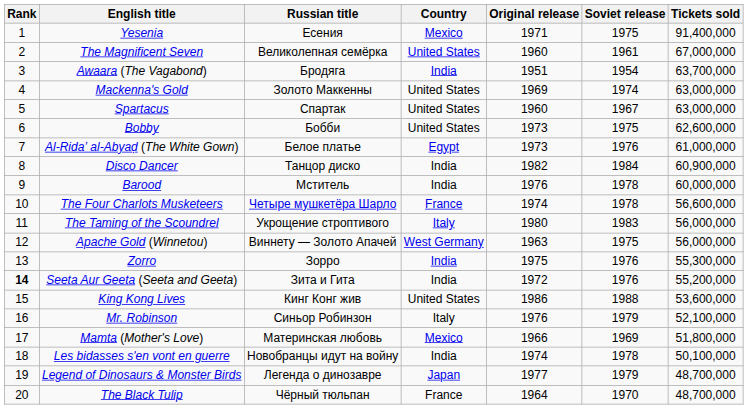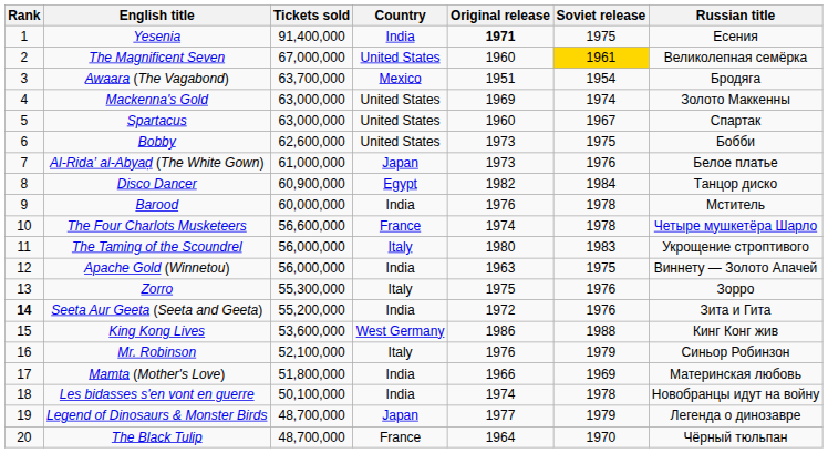 <table class="wikitable sortable" style="text-align:center">
 <tr>
 <th>Rank</th>
 <th>English title</th>
-<th>Russian title</th>
+<th>Tickets sold</th>
 <th>Country</th>
 <th>Original release</th>
 <th>Soviet release</th>
-<th>Tickets sold</th>
+<th>Russian title</th>
 </tr>
 <tr>
 <td>1</td>
 <td><em><a href='#'>Yesenia</a></em></td>
+<td>91,400,000</td>
+<td><a href='#'>India</a></td>
+<td><strong>1971</strong></td>
+<td>1975</td>
 <td>Есения</td>
-<td><a href='#'>Mexico</a></td>
-<td>1971</td>
-<td>1975</td>
-<td>91,400,000</td>
 </tr>
 <tr>
 <td>2</td>
 <td><em><a href='#'>The Magnificent Seven</a></em></td>
-<td>Великолепная семёрка</td>
+<td>67,000,000</td>
 <td><a href='#'>United States</a></td>
 <td>1960</td>
-<td>1961</td>
-<td>67,000,000</td>
+<td style="background: gold;">1961</td>
+<td>Великолепная семёрка</td>
 </tr>
 <tr>
 <td>3</td>
 <td><em><a href='#'>Awaara</a></em> (<em>The Vagabond</em>)</td>
-<td>Бродяга</td>
-<td><a href='#'>India</a></td>
+<td>63,700,000</td>
+<td><a href='#'>Mexico</a></td>
 <td>1951</td>
 <td>1954</td>
-<td>63,700,000</td>
+<td>Бродяга</td>
 </tr>
 <tr>
 <td>4</td>
 <td><em><a href='#'>Mackenna's Gold</a></em></td>
-<td>Золото Маккенны</td>
+<td>63,000,000</td>
 <td>United States</td>
 <td>1969</td>
 <td>1974</td>
-<td>63,000,000</td>
+<td>Золото Маккенны</td>
 </tr>
 <tr>
 <td>5</td>
 <td><em><a href='#'>Spartacus</a></em></td>
-<td>Спартак</td>
+<td>63,000,000</td>
 <td>United States</td>
 <td>1960</td>
 <td>1967</td>
-<td>63,000,000</td>
+<td>Спартак</td>
 </tr>
 <tr>
 <td>6</td>
 <td><em><a href='#'>Bobby</a></em></td>
-<td>Бобби</td>
+<td>62,600,000</td>
 <td>United States</td>
 <td>1973</td>
 <td>1975</td>
-<td>62,600,000</td>
+<td>Бобби</td>
 </tr>
 <tr>
 <td>7</td>
 <td><em><a href='#'>Al-Ridaʼ al-Abyaḍ</a></em> (<em>The White Gown</em>)</td>
-<td>Белое платье</td>
-<td><a href='#'>Egypt</a></td>
+<td>61,000,000</td>
+<td><a href='#'>Japan</a></td>
 <td>1973</td>
 <td>1976</td>
-<td>61,000,000</td>
+<td>Белое платье</td>
 </tr>
 <tr>
 <td>8</td>
 <td><em><a href='#'>Disco Dancer</a></em></td>
-<td>Танцор диско</td>
-<td>India</td>
+<td>60,900,000</td>
+<td><a href='#'>Egypt</a></td>
 <td>1982</td>
 <td>1984</td>
-<td>60,900,000</td>
+<td>Танцор диско</td>
 </tr>
 <tr>
 <td>9</td>
 <td><em><a href='#'>Barood</a></em></td>
-<td>Мститель</td>
+<td>60,000,000</td>
 <td>India</td>
 <td>1976</td>
 <td>1978</td>
-<td>60,000,000</td>
+<td>Мститель</td>
 </tr>
 <tr>
 <td>10</td>
 <td><em><a href='#'>The Four Charlots Musketeers</a></em></td>
-<td><a href='#'>Четыре мушкетёра Шарло</a></td>
+<td>56,600,000</td>
 <td><a href='#'>France</a></td>
 <td>1974</td>
 <td>1978</td>
-<td>56,600,000</td>
+<td><a href='#'>Четыре мушкетёра Шарло</a></td>
 </tr>
 <tr>
 <td>11</td>
 <td><em><a href='#'>The Taming of the Scoundrel</a></em></td>
-<td>Укрощение строптивого</td>
+<td>56,000,000</td>
 <td><a href='#'>Italy</a></td>
 <td>1980</td>
 <td>1983</td>
-<td>56,000,000</td>
+<td>Укрощение строптивого</td>
 </tr>
 <tr>
 <td>12</td>
 <td><em><a href='#'>Apache Gold</a></em> (<em>Winnetou</em>)</td>
-<td>Виннету — Золото Апачей</td>
-<td><a href='#'>West Germany</a></td>
+<td>56,000,000</td>
+<td>India</td>
 <td>1963</td>
 <td>1975</td>
-<td>56,000,000</td>
+<td>Виннету — Золото Апачей</td>
 </tr>
 <tr>
 <td>13</td>
 <td><em><a href='#'>Zorro</a></em></td>
-<td>Зорро</td>
-<td><a href='#'>India</a></td>
+<td>55,300,000</td>
+<td>Italy</td>
 <td>1975</td>
 <td>1976</td>
-<td>55,300,000</td>
+<td>Зорро</td>
 </tr>
 <tr>
 <td><strong>14</strong></td>
 <td><em><a href='#'>Seeta Aur Geeta</a></em> (<em>Seeta and Geeta</em>)</td>
-<td>Зита и Гита</td>
+<td>55,200,000</td>
 <td>India</td>
 <td>1972</td>
 <td>1976</td>
-<td>55,200,000</td>
+<td>Зита и Гита</td>
 </tr>
 <tr>
 <td>15</td>
 <td><em><a href='#'>King Kong Lives</a></em></td>
-<td>Кинг Конг жив</td>
-<td>United States</td>
+<td>53,600,000</td>
+<td><a href='#'>West Germany</a></td>
 <td>1986</td>
 <td>1988</td>
-<td>53,600,000</td>
+<td>Кинг Конг жив</td>
 </tr>
 <tr>
 <td>16</td>
 <td><em><a href='#'>Mr. Robinson</a></em></td>
-<td>Синьор Робинзон</td>
+<td>52,100,000</td>
 <td>Italy</td>
 <td>1976</td>
 <td>1979</td>
-<td>52,100,000</td>
+<td>Синьор Робинзон</td>
 </tr>
 <tr>
 <td>17</td>
 <td><em><a href='#'>Mamta</a></em> (<em>Mother's Love</em>)</td>
-<td>Материнская любовь</td>
-<td><a href='#'>Mexico</a></td>
+<td>51,800,000</td>
+<td>India</td>
 <td>1966</td>
 <td>1969</td>
-<td>51,800,000</td>
+<td>Материнская любовь</td>
 </tr>
 <tr>
 <td>18</td>
 <td><a href='#'><em>Les bidasses s'en vont en guerre</em></a></td>
-<td>Новобранцы идут на войну</td>
+<td>50,100,000</td>
 <td>India</td>
 <td>1974</td>
 <td>1978</td>
-<td>50,100,000</td>
+<td>Новобранцы идут на войну</td>
 </tr>
 <tr>
 <td>19</td>
 <td><em><a href='#'>Legend of Dinosaurs & Monster Birds</a></em></td>
-<td>Легенда о динозавре</td>
+<td>48,700,000</td>
 <td><a href='#'>Japan</a></td>
 <td>1977</td>
 <td>1979</td>
-<td>48,700,000</td>
+<td>Легенда о динозавре</td>
 </tr>
 <tr>
 <td>20</td>
 <td><a href='#'><em>The Black Tulip</em></a></td>
-<td>Чёрный тюльпан</td>
+<td>48,700,000</td>
 <td>France</td>
 <td>1964</td>
 <td>1970</td>
-<td>48,700,000</td>
+<td>Чёрный тюльпан</td>
 </tr>
 </table>
